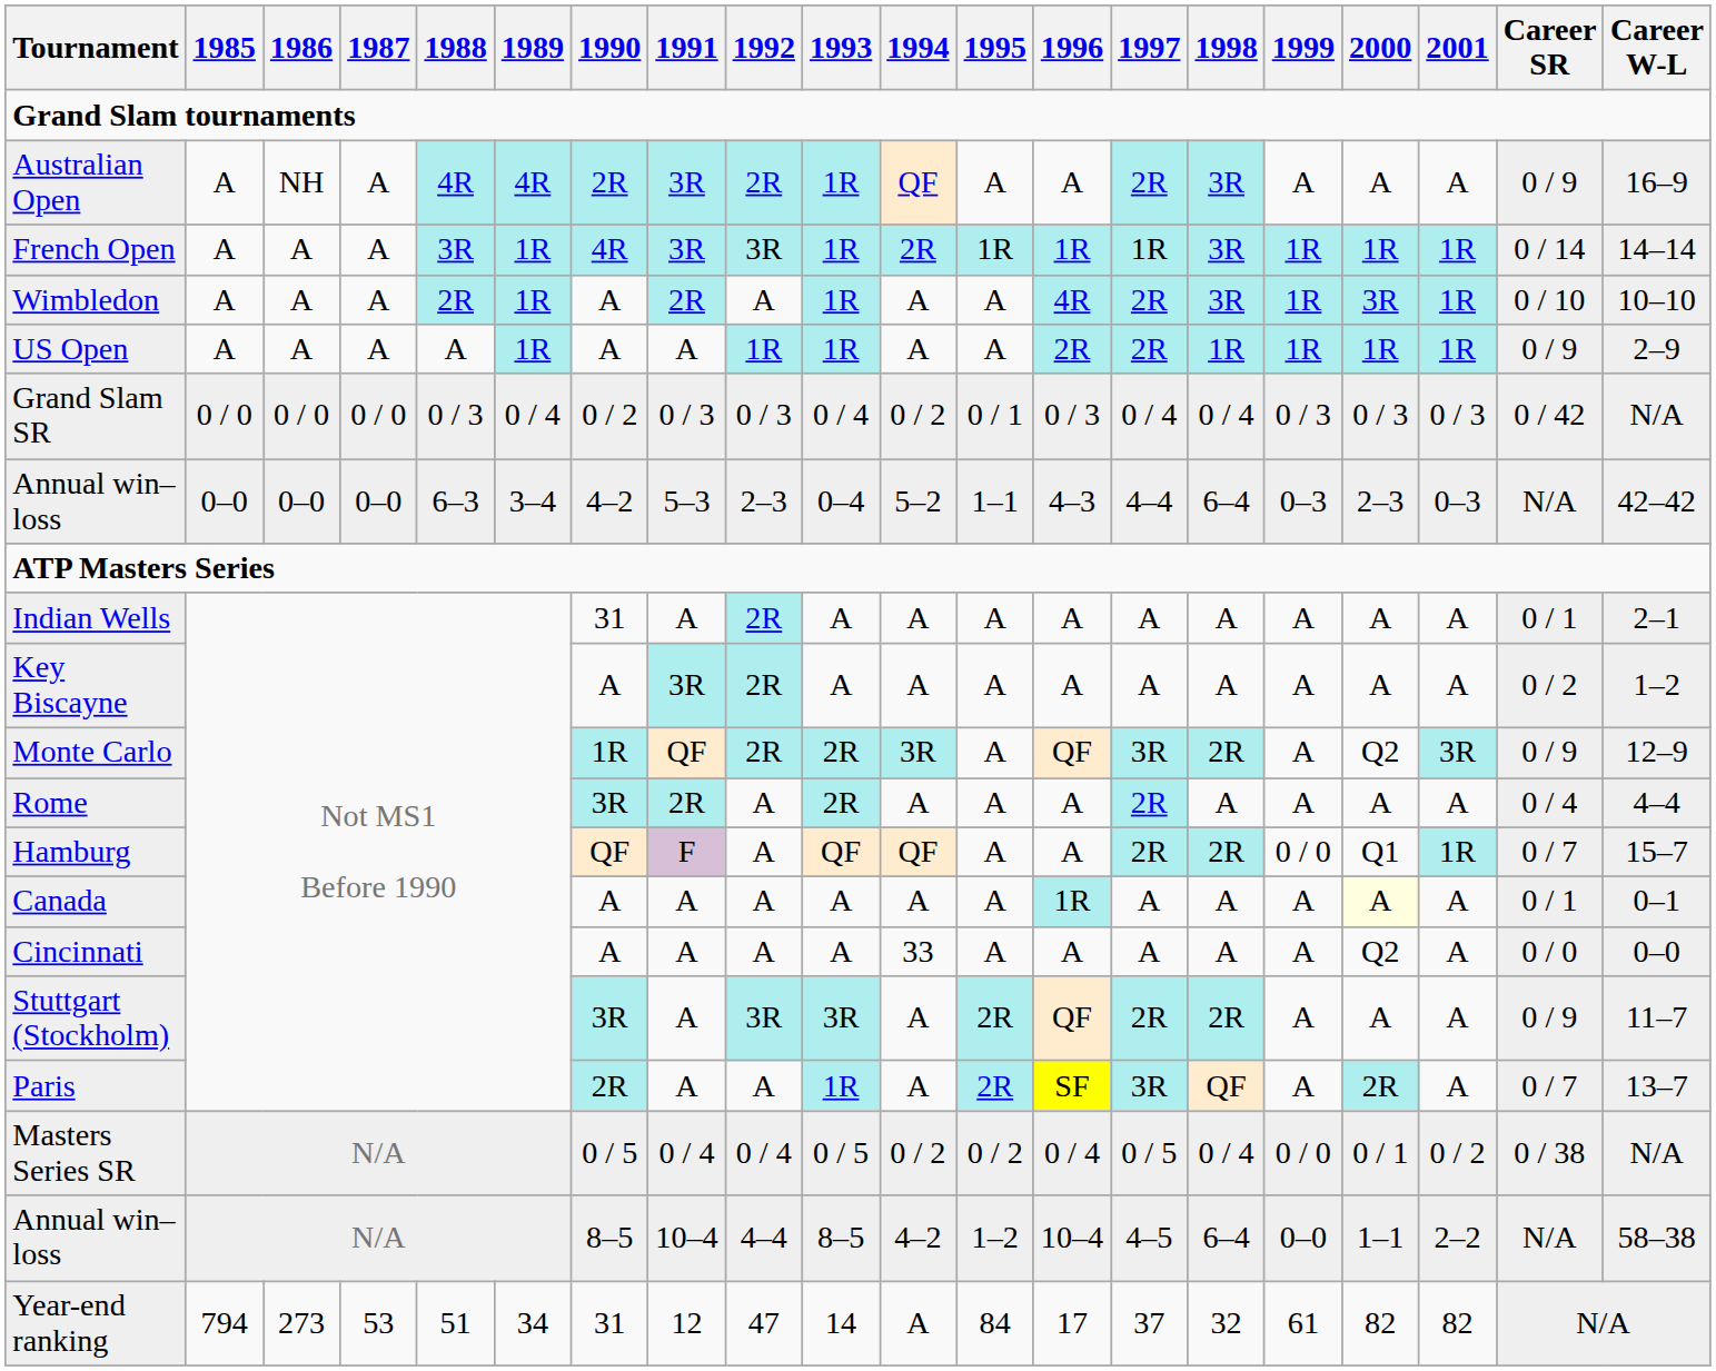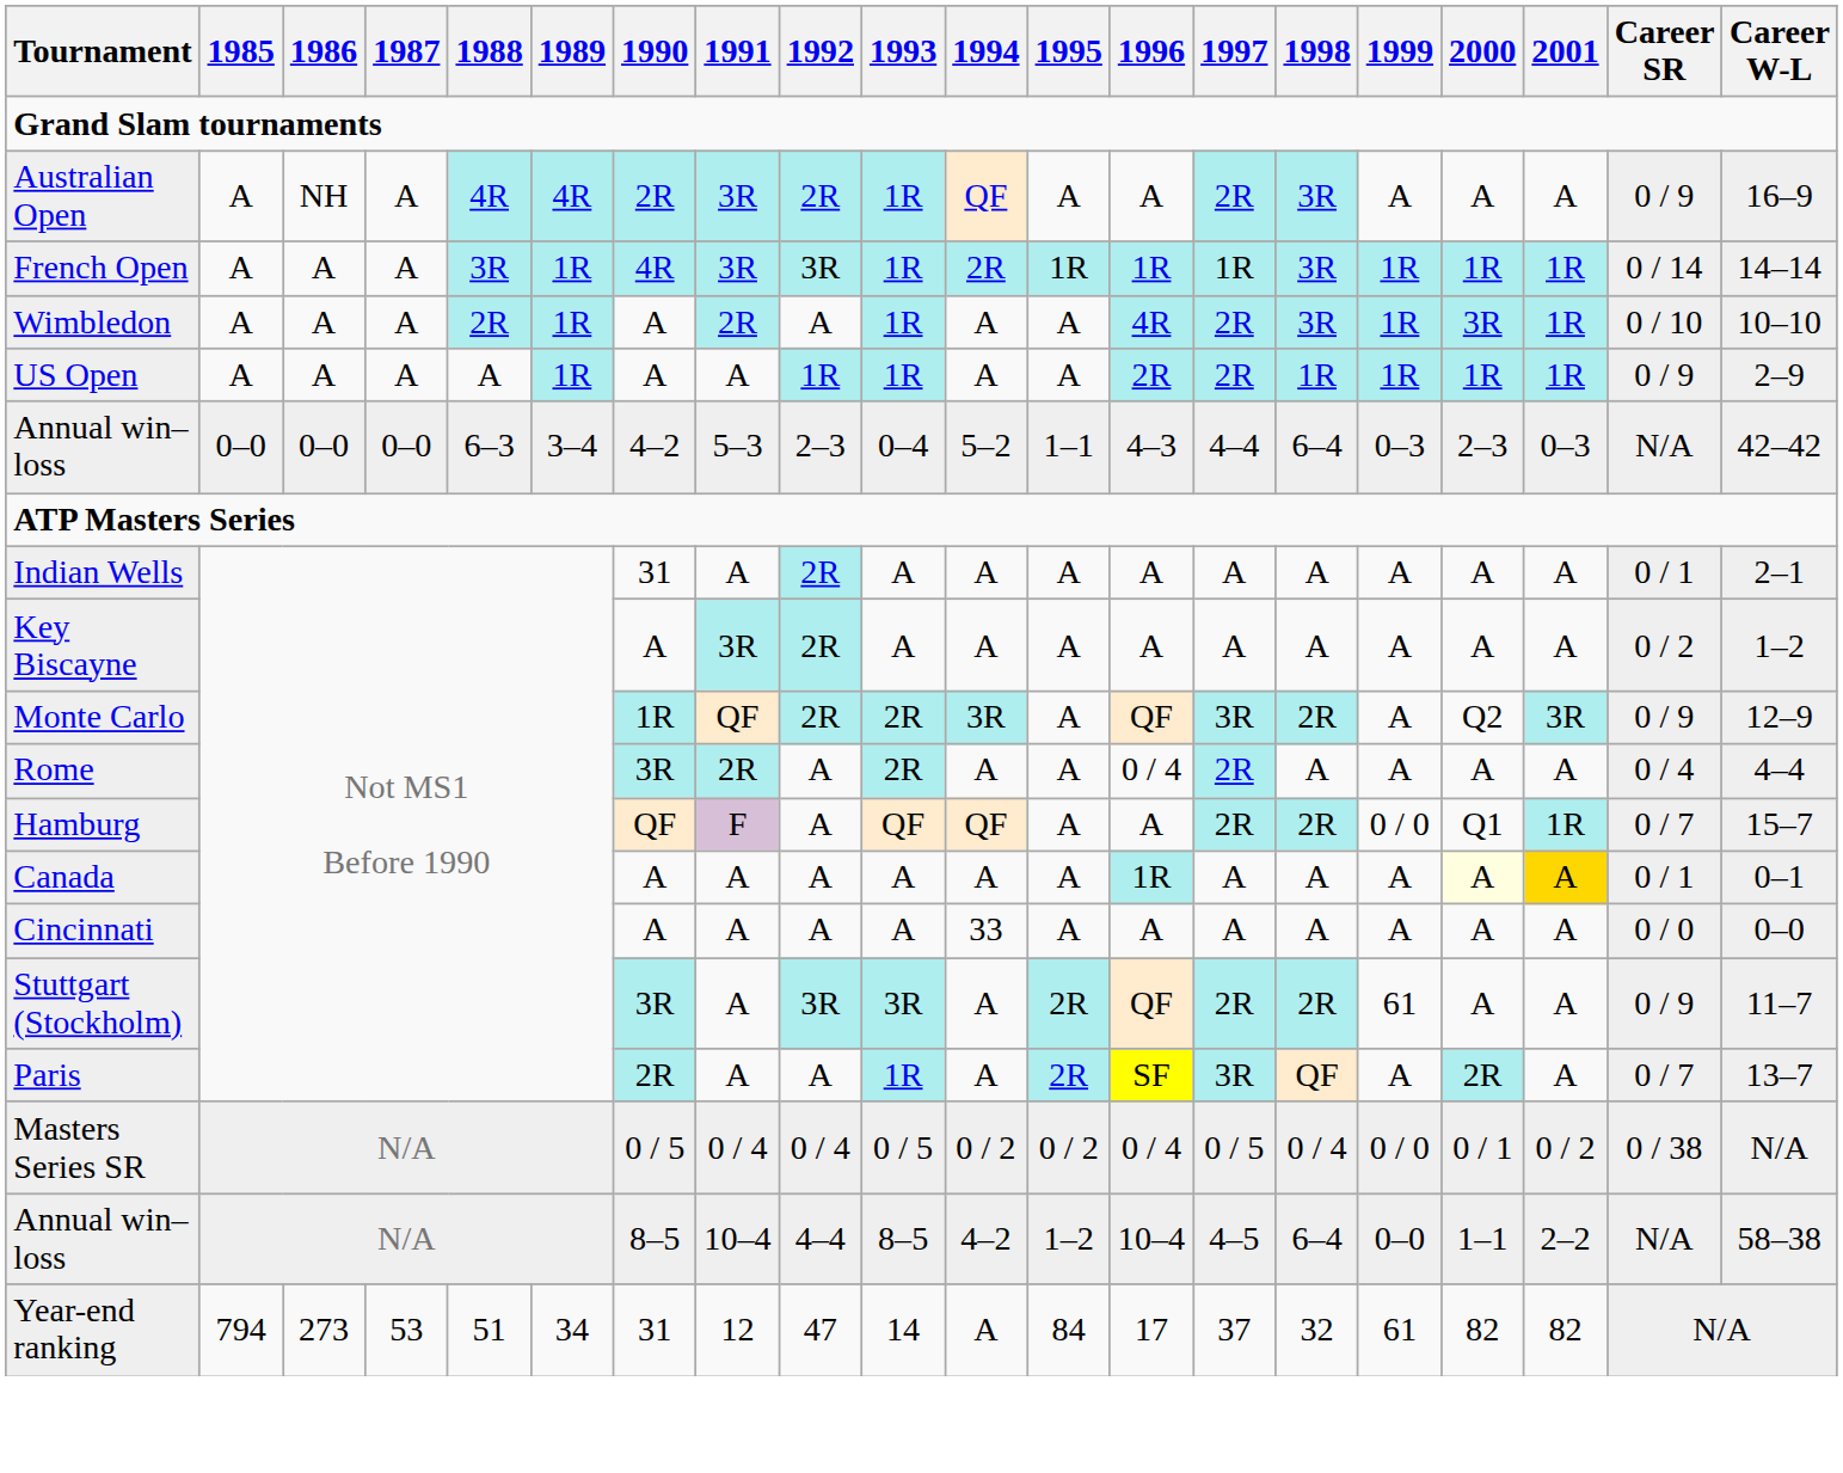 <table class="wikitable">
 <tr>
 <th>Tournament</th>
 <th><a href='#'>1985</a></th>
 <th><a href='#'>1986</a></th>
 <th><a href='#'>1987</a></th>
 <th><a href='#'>1988</a></th>
 <th><a href='#'>1989</a></th>
 <th><a href='#'>1990</a></th>
 <th><a href='#'>1991</a></th>
 <th><a href='#'>1992</a></th>
 <th><a href='#'>1993</a></th>
 <th><a href='#'>1994</a></th>
 <th><a href='#'>1995</a></th>
 <th><a href='#'>1996</a></th>
 <th><a href='#'>1997</a></th>
 <th><a href='#'>1998</a></th>
 <th><a href='#'>1999</a></th>
 <th><a href='#'>2000</a></th>
 <th><a href='#'>2001</a></th>
 <th>Career SR</th>
 <th>Career W-L</th>
 </tr>
 <tr>
 <td colspan="20"><strong>Grand Slam tournaments</strong></td>
 </tr>
 <tr>
 <td bgcolor="#efefef"><a href='#'>Australian Open</a></td>
 <td align="center">A</td>
 <td align="center">NH</td>
 <td align="center">A</td>
 <td align="center" style="background:#afeeee;"><a href='#'>4R</a></td>
 <td align="center" style="background:#afeeee;"><a href='#'>4R</a></td>
 <td align="center" style="background:#afeeee;"><a href='#'>2R</a></td>
 <td align="center" style="background:#afeeee;"><a href='#'>3R</a></td>
 <td align="center" style="background:#afeeee;"><a href='#'>2R</a></td>
 <td align="center" style="background:#afeeee;"><a href='#'>1R</a></td>
 <td align="center" style="background:#ffebcd;"><a href='#'>QF</a></td>
 <td align="center">A</td>
 <td align="center">A</td>
 <td align="center" style="background:#afeeee;"><a href='#'>2R</a></td>
 <td align="center" style="background:#afeeee;"><a href='#'>3R</a></td>
 <td align="center">A</td>
 <td align="center">A</td>
 <td align="center">A</td>
 <td align="center" style="background:#EFEFEF;">0 / 9</td>
 <td align="center" style="background:#EFEFEF;">16–9</td>
 </tr>
 <tr>
 <td bgcolor="#efefef"><a href='#'>French Open</a></td>
 <td align="center">A</td>
 <td align="center">A</td>
 <td align="center">A</td>
 <td align="center" style="background:#afeeee;"><a href='#'>3R</a></td>
 <td align="center" style="background:#afeeee;"><a href='#'>1R</a></td>
 <td align="center" style="background:#afeeee;"><a href='#'>4R</a></td>
 <td align="center" style="background:#afeeee;"><a href='#'>3R</a></td>
 <td align="center" style="background:#afeeee;">3R</td>
 <td align="center" style="background:#afeeee;"><a href='#'>1R</a></td>
 <td align="center" style="background:#afeeee;"><a href='#'>2R</a></td>
 <td align="center" style="background:#afeeee;">1R</td>
 <td align="center" style="background:#afeeee;"><a href='#'>1R</a></td>
 <td align="center" style="background:#afeeee;">1R</td>
 <td align="center" style="background:#afeeee;"><a href='#'>3R</a></td>
 <td align="center" style="background:#afeeee;"><a href='#'>1R</a></td>
 <td align="center" style="background:#afeeee;"><a href='#'>1R</a></td>
 <td align="center" style="background:#afeeee;"><a href='#'>1R</a></td>
 <td align="center" style="background:#EFEFEF;">0 / 14</td>
 <td align="center" style="background:#EFEFEF;">14–14</td>
 </tr>
 <tr>
 <td bgcolor="#efefef"><a href='#'>Wimbledon</a></td>
 <td align="center">A</td>
 <td align="center">A</td>
 <td align="center">A</td>
 <td align="center" style="background:#afeeee;"><a href='#'>2R</a></td>
 <td align="center" style="background:#afeeee;"><a href='#'>1R</a></td>
 <td align="center">A</td>
 <td align="center" style="background:#afeeee;"><a href='#'>2R</a></td>
 <td align="center">A</td>
 <td align="center" style="background:#afeeee;"><a href='#'>1R</a></td>
 <td align="center">A</td>
 <td align="center">A</td>
 <td align="center" style="background:#afeeee;"><a href='#'>4R</a></td>
 <td align="center" style="background:#afeeee;"><a href='#'>2R</a></td>
 <td align="center" style="background:#afeeee;"><a href='#'>3R</a></td>
 <td align="center" style="background:#afeeee;"><a href='#'>1R</a></td>
 <td align="center" style="background:#afeeee;"><a href='#'>3R</a></td>
 <td align="center" style="background:#afeeee;"><a href='#'>1R</a></td>
 <td align="center" style="background:#EFEFEF;">0 / 10</td>
 <td align="center" style="background:#EFEFEF;">10–10</td>
 </tr>
 <tr>
 <td bgcolor="#efefef"><a href='#'>US Open</a></td>
 <td align="center">A</td>
 <td align="center">A</td>
 <td align="center">A</td>
 <td align="center">A</td>
 <td align="center" style="background:#afeeee;"><a href='#'>1R</a></td>
 <td align="center">A</td>
 <td align="center">A</td>
 <td align="center" style="background:#afeeee;"><a href='#'>1R</a></td>
 <td align="center" style="background:#afeeee;"><a href='#'>1R</a></td>
 <td align="center">A</td>
 <td align="center">A</td>
 <td align="center" style="background:#afeeee;"><a href='#'>2R</a></td>
 <td align="center" style="background:#afeeee;"><a href='#'>2R</a></td>
 <td align="center" style="background:#afeeee;"><a href='#'>1R</a></td>
 <td align="center" style="background:#afeeee;"><a href='#'>1R</a></td>
 <td align="center" style="background:#afeeee;"><a href='#'>1R</a></td>
 <td align="center" style="background:#afeeee;"><a href='#'>1R</a></td>
 <td align="center" style="background:#EFEFEF;">0 / 9</td>
 <td align="center" style="background:#EFEFEF;">2–9</td>
 </tr>
-<tr bgcolor="#efefef">
-<td>Grand Slam SR</td>
-<td align="center">0 / 0</td>
-<td align="center">0 / 0</td>
-<td align="center">0 / 0</td>
-<td align="center">0 / 3</td>
-<td align="center">0 / 4</td>
-<td align="center">0 / 2</td>
-<td align="center">0 / 3</td>
-<td align="center">0 / 3</td>
-<td align="center">0 / 4</td>
-<td align="center">0 / 2</td>
-<td align="center">0 / 1</td>
-<td align="center">0 / 3</td>
-<td align="center">0 / 4</td>
-<td align="center">0 / 4</td>
-<td align="center">0 / 3</td>
-<td align="center">0 / 3</td>
-<td align="center">0 / 3</td>
-<td align="center">0 / 42</td>
-<td align="center" style="background:#EFEFEF;">N/A</td>
-</tr>
 <tr>
 <td style="background:#EFEFEF;">Annual win–loss</td>
 <td align="center" style="background:#EFEFEF;">0–0</td>
 <td align="center" style="background:#EFEFEF;">0–0</td>
 <td align="center" style="background:#EFEFEF;">0–0</td>
 <td align="center" style="background:#EFEFEF;">6–3</td>
 <td align="center" style="background:#EFEFEF;">3–4</td>
 <td align="center" style="background:#EFEFEF;">4–2</td>
 <td align="center" style="background:#EFEFEF;">5–3</td>
 <td align="center" style="background:#EFEFEF;">2–3</td>
 <td align="center" style="background:#EFEFEF;">0–4</td>
 <td align="center" style="background:#EFEFEF;">5–2</td>
 <td align="center" style="background:#EFEFEF;">1–1</td>
 <td align="center" style="background:#EFEFEF;">4–3</td>
 <td align="center" style="background:#EFEFEF;">4–4</td>
 <td align="center" style="background:#EFEFEF;">6–4</td>
 <td align="center" style="background:#EFEFEF;">0–3</td>
 <td align="center" style="background:#EFEFEF;">2–3</td>
 <td align="center" style="background:#EFEFEF;">0–3</td>
 <td align="center" style="background:#EFEFEF;">N/A</td>
 <td align="center" style="background:#EFEFEF;">42–42</td>
 </tr>
 <tr>
 <td colspan="20"><strong>ATP Masters Series</strong></td>
 </tr>
 <tr>
 <td style="background:#EFEFEF;"><a href='#'>Indian Wells</a></td>
 <td align="center" colspan="5" rowspan="9" style="color:#767676;">Not MS1<br><br>Before 1990</td>
 <td align="center">31</td>
 <td align="center">A</td>
 <td align="center" style="background:#afeeee;"><a href='#'>2R</a></td>
 <td align="center">A</td>
 <td align="center">A</td>
 <td align="center">A</td>
 <td align="center">A</td>
 <td align="center">A</td>
 <td align="center">A</td>
 <td align="center">A</td>
 <td align="center">A</td>
 <td align="center">A</td>
 <td align="center" style="background:#EFEFEF;">0 / 1</td>
 <td align="center" style="background:#EFEFEF;">2–1</td>
 </tr>
 <tr>
 <td style="background:#EFEFEF;"><a href='#'>Key Biscayne</a></td>
 <td align="center">A</td>
 <td align="center" style="background:#afeeee;">3R</td>
 <td align="center" style="background:#afeeee;">2R</td>
 <td align="center">A</td>
 <td align="center">A</td>
 <td align="center">A</td>
 <td align="center">A</td>
 <td align="center">A</td>
 <td align="center">A</td>
 <td align="center">A</td>
 <td align="center">A</td>
 <td align="center">A</td>
 <td align="center" style="background:#EFEFEF;">0 / 2</td>
 <td align="center" style="background:#EFEFEF;">1–2</td>
 </tr>
 <tr>
 <td style="background:#EFEFEF;"><a href='#'>Monte Carlo</a></td>
 <td align="center" style="background:#afeeee;">1R</td>
 <td align="center" style="background:#ffebcd;">QF</td>
 <td align="center" style="background:#afeeee;">2R</td>
 <td align="center" style="background:#afeeee;">2R</td>
 <td align="center" style="background:#afeeee;">3R</td>
 <td align="center">A</td>
 <td align="center" style="background:#ffebcd;">QF</td>
 <td align="center" style="background:#afeeee;">3R</td>
 <td align="center" style="background:#afeeee;">2R</td>
 <td align="center">A</td>
 <td align="center">Q2</td>
 <td align="center" style="background:#afeeee;">3R</td>
 <td align="center" style="background:#EFEFEF;">0 / 9</td>
 <td align="center" style="background:#EFEFEF;">12–9</td>
 </tr>
 <tr>
 <td style="background:#EFEFEF;"><a href='#'>Rome</a></td>
 <td align="center" style="background:#afeeee;">3R</td>
 <td align="center" style="background:#afeeee;">2R</td>
 <td align="center">A</td>
 <td align="center" style="background:#afeeee;">2R</td>
 <td align="center">A</td>
 <td align="center">A</td>
-<td align="center">A</td>
+<td align="center">0 / 4</td>
 <td align="center" style="background:#afeeee;"><a href='#'>2R</a></td>
 <td align="center">A</td>
 <td align="center">A</td>
 <td align="center">A</td>
 <td align="center">A</td>
 <td align="center" style="background:#EFEFEF;">0 / 4</td>
 <td align="center" style="background:#EFEFEF;">4–4</td>
 </tr>
 <tr>
 <td style="background:#EFEFEF;"><a href='#'>Hamburg</a></td>
 <td align="center" style="background:#ffebcd;">QF</td>
 <td align="center" style="background:#D8BFD8;">F</td>
 <td align="center">A</td>
 <td align="center" style="background:#ffebcd;">QF</td>
 <td align="center" style="background:#ffebcd;">QF</td>
 <td align="center">A</td>
 <td align="center">A</td>
 <td align="center" style="background:#afeeee;">2R</td>
 <td align="center" style="background:#afeeee;">2R</td>
 <td align="center">0 / 0</td>
 <td align="center">Q1</td>
 <td align="center" style="background:#afeeee;">1R</td>
 <td align="center" style="background:#EFEFEF;">0 / 7</td>
 <td align="center" style="background:#EFEFEF;">15–7</td>
 </tr>
 <tr>
 <td style="background:#EFEFEF;"><a href='#'>Canada</a></td>
 <td align="center">A</td>
 <td align="center">A</td>
 <td align="center">A</td>
 <td align="center">A</td>
 <td align="center">A</td>
 <td align="center">A</td>
 <td align="center" style="background:#afeeee;">1R</td>
 <td align="center">A</td>
 <td align="center">A</td>
 <td align="center">A</td>
 <td align="center" style="background: lightyellow;">A</td>
-<td align="center">A</td>
+<td align="center" style="background: gold;">A</td>
 <td align="center" style="background:#EFEFEF;">0 / 1</td>
 <td align="center" style="background:#EFEFEF;">0–1</td>
 </tr>
 <tr>
 <td style="background:#EFEFEF;"><a href='#'>Cincinnati</a></td>
 <td align="center">A</td>
 <td align="center">A</td>
 <td align="center">A</td>
 <td align="center">A</td>
 <td align="center">33</td>
 <td align="center">A</td>
 <td align="center">A</td>
 <td align="center">A</td>
 <td align="center">A</td>
 <td align="center">A</td>
-<td align="center">Q2</td>
+<td align="center">A</td>
 <td align="center">A</td>
 <td align="center" style="background:#EFEFEF;">0 / 0</td>
 <td align="center" style="background:#EFEFEF;">0–0</td>
 </tr>
 <tr>
 <td style="background:#EFEFEF;"><a href='#'>Stuttgart (Stockholm)</a></td>
 <td align="center" style="background:#afeeee;">3R</td>
 <td align="center">A</td>
 <td align="center" style="background:#afeeee;">3R</td>
 <td align="center" style="background:#afeeee;">3R</td>
 <td align="center">A</td>
 <td align="center" style="background:#afeeee;">2R</td>
 <td align="center" style="background:#ffebcd;">QF</td>
 <td align="center" style="background:#afeeee;">2R</td>
 <td align="center" style="background:#afeeee;">2R</td>
-<td align="center">A</td>
+<td align="center">61</td>
 <td align="center">A</td>
 <td align="center">A</td>
 <td align="center" style="background:#EFEFEF;">0 / 9</td>
 <td align="center" style="background:#EFEFEF;">11–7</td>
 </tr>
 <tr>
 <td style="background:#EFEFEF;"><a href='#'>Paris</a></td>
 <td align="center" style="background:#afeeee;">2R</td>
 <td align="center">A</td>
 <td align="center">A</td>
 <td align="center" style="background:#afeeee;"><a href='#'>1R</a></td>
 <td align="center">A</td>
 <td align="center" style="background:#afeeee;"><a href='#'>2R</a></td>
 <td align="center" style="background:yellow;">SF</td>
 <td align="center" style="background:#afeeee;">3R</td>
 <td align="center" style="background:#ffebcd;">QF</td>
 <td align="center">A</td>
 <td align="center" style="background:#afeeee;">2R</td>
 <td align="center">A</td>
 <td align="center" style="background:#EFEFEF;">0 / 7</td>
 <td align="center" style="background:#EFEFEF;">13–7</td>
 </tr>
 <tr bgcolor="#efefef">
 <td>Masters Series SR</td>
 <td align="center" colspan="5" style="color:#767676;">N/A</td>
 <td align="center">0 / 5</td>
 <td align="center">0 / 4</td>
 <td align="center">0 / 4</td>
 <td align="center">0 / 5</td>
 <td align="center">0 / 2</td>
 <td align="center">0 / 2</td>
 <td align="center">0 / 4</td>
 <td align="center">0 / 5</td>
 <td align="center">0 / 4</td>
 <td align="center">0 / 0</td>
 <td align="center">0 / 1</td>
 <td align="center">0 / 2</td>
 <td align="center">0 / 38</td>
 <td align="center" style="background:#EFEFEF;">N/A</td>
 </tr>
 <tr bgcolor="#efefef">
 <td style="background:#EFEFEF;">Annual win–loss</td>
 <td align="center" colspan="5" style="color:#767676;">N/A</td>
 <td align="center" style="background:#EFEFEF;">8–5</td>
 <td align="center" style="background:#EFEFEF;">10–4</td>
 <td align="center" style="background:#EFEFEF;">4–4</td>
 <td align="center" style="background:#EFEFEF;">8–5</td>
 <td align="center" style="background:#EFEFEF;">4–2</td>
 <td align="center" style="background:#EFEFEF;">1–2</td>
 <td align="center" style="background:#EFEFEF;">10–4</td>
 <td align="center" style="background:#EFEFEF;">4–5</td>
 <td align="center" style="background:#EFEFEF;">6–4</td>
 <td align="center" style="background:#EFEFEF;">0–0</td>
 <td align="center" style="background:#EFEFEF;">1–1</td>
 <td align="center" style="background:#EFEFEF;">2–2</td>
 <td align="center" style="background:#EFEFEF;">N/A</td>
 <td align="center" style="background:#EFEFEF;">58–38</td>
 </tr>
 <tr>
 <td style="background:#EFEFEF;">Year-end ranking</td>
 <td align="center">794</td>
 <td align="center">273</td>
 <td align="center">53</td>
 <td align="center">51</td>
 <td align="center">34</td>
 <td align="center">31</td>
 <td align="center">12</td>
 <td align="center">47</td>
 <td align="center">14</td>
 <td align="center">A</td>
 <td align="center">84</td>
 <td align="center">17</td>
 <td align="center">37</td>
 <td align="center">32</td>
 <td align="center">61</td>
 <td align="center">82</td>
 <td align="center">82</td>
 <td colspan=2 align="center" style="background:#EFEFEF;">N/A</td>
 </tr>
 </table>
